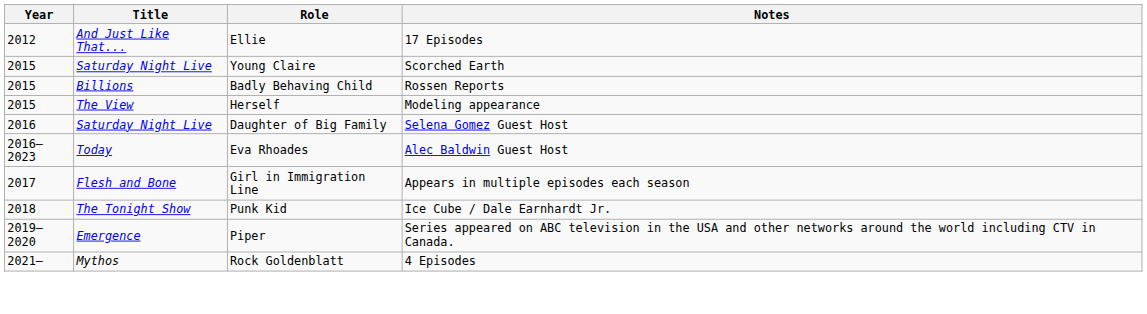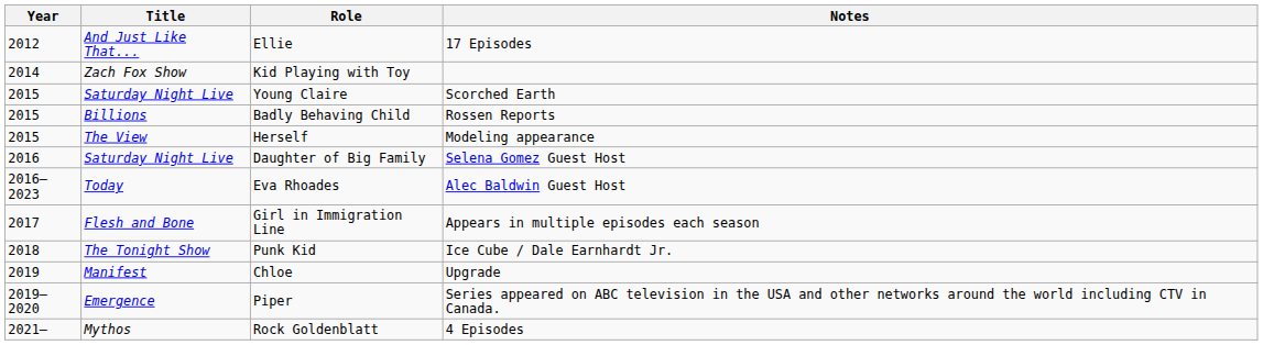 <table class="wikitable">
 <tr>
 <th>Year</th>
 <th>Title</th>
 <th>Role</th>
 <th>Notes</th>
 </tr>
 <tr>
 <td>2012</td>
 <td><em><a href='#'>And Just Like That...</a></em></td>
 <td>Ellie</td>
 <td>17 Episodes</td>
+</tr>
+<tr>
+<td>2014</td>
+<td><em>Zach Fox Show</em></td>
+<td>Kid Playing with Toy</td>
+<td></td>
 </tr>
 <tr>
 <td>2015</td>
 <td><em><a href='#'>Saturday Night Live</a></em></td>
 <td>Young Claire</td>
 <td>Scorched Earth</td>
 </tr>
 <tr>
 <td>2015</td>
 <td><em><a href='#'>Billions</a></em></td>
 <td>Badly Behaving Child</td>
 <td>Rossen Reports</td>
 </tr>
 <tr>
 <td>2015</td>
 <td><em><a href='#'>The View</a></em></td>
 <td>Herself</td>
 <td>Modeling appearance</td>
 </tr>
 <tr>
 <td>2016</td>
 <td><em><a href='#'>Saturday Night Live</a></em></td>
 <td>Daughter of Big Family</td>
 <td><a href='#'>Selena Gomez</a> Guest Host</td>
 </tr>
 <tr>
 <td>2016–2023</td>
 <td><em><a href='#'>Today</a></em></td>
 <td>Eva Rhoades</td>
 <td><a href='#'>Alec Baldwin</a> Guest Host</td>
 </tr>
 <tr>
 <td>2017</td>
 <td><em><a href='#'>Flesh and Bone</a></em></td>
 <td>Girl in Immigration Line</td>
 <td>Appears in multiple episodes each season</td>
 </tr>
 <tr>
 <td>2018</td>
 <td><em><a href='#'>The Tonight Show</a></em></td>
 <td>Punk Kid</td>
 <td>Ice Cube / Dale Earnhardt Jr.</td>
 </tr>
 <tr>
+<td>2019</td>
+<td><em><a href='#'>Manifest</a></em></td>
+<td>Chloe</td>
+<td>Upgrade</td>
+</tr>
+<tr>
 <td>2019–2020</td>
 <td><em><a href='#'>Emergence</a></em></td>
 <td>Piper</td>
 <td>Series appeared on ABC television in the USA and other networks around the world including CTV in Canada.</td>
 </tr>
 <tr>
 <td>2021–</td>
 <td><em>Mythos</em></td>
 <td>Rock Goldenblatt</td>
 <td>4 Episodes</td>
 </tr>
 </table>
